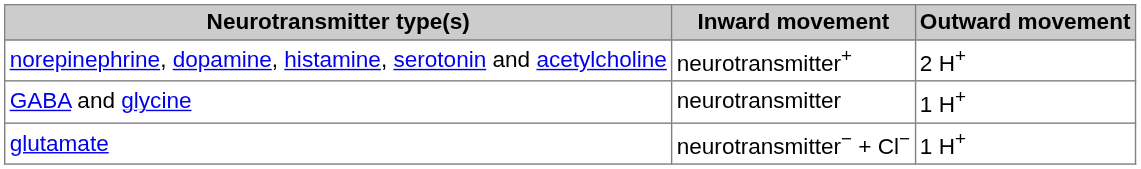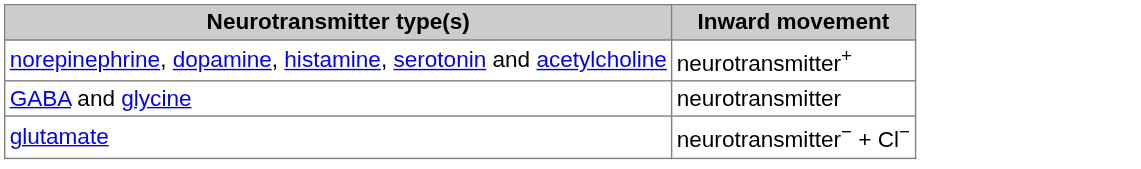 <table border="1" cellpadding="3" style="border-collapse:collapse">
 <tr bgcolor="#cccccc">
 <th>Neurotransmitter type(s)</th>
 <th>Inward movement</th>
-<th>Outward movement</th>
 </tr>
 <tr>
 <td><a href='#'>norepinephrine</a>, <a href='#'>dopamine</a>, <a href='#'>histamine</a>, <a href='#'>serotonin</a> and <a href='#'>acetylcholine</a></td>
 <td>neurotransmitter<sup>+</sup></td>
-<td>2 H<sup>+</sup></td>
 </tr>
 <tr>
 <td><a href='#'>GABA</a> and <a href='#'>glycine</a></td>
 <td>neurotransmitter</td>
-<td>1 H<sup>+</sup></td>
 </tr>
 <tr>
 <td><a href='#'>glutamate</a></td>
 <td>neurotransmitter<sup>−</sup> + Cl<sup>−</sup></td>
-<td>1 H<sup>+</sup></td>
 </tr>
 </table>
